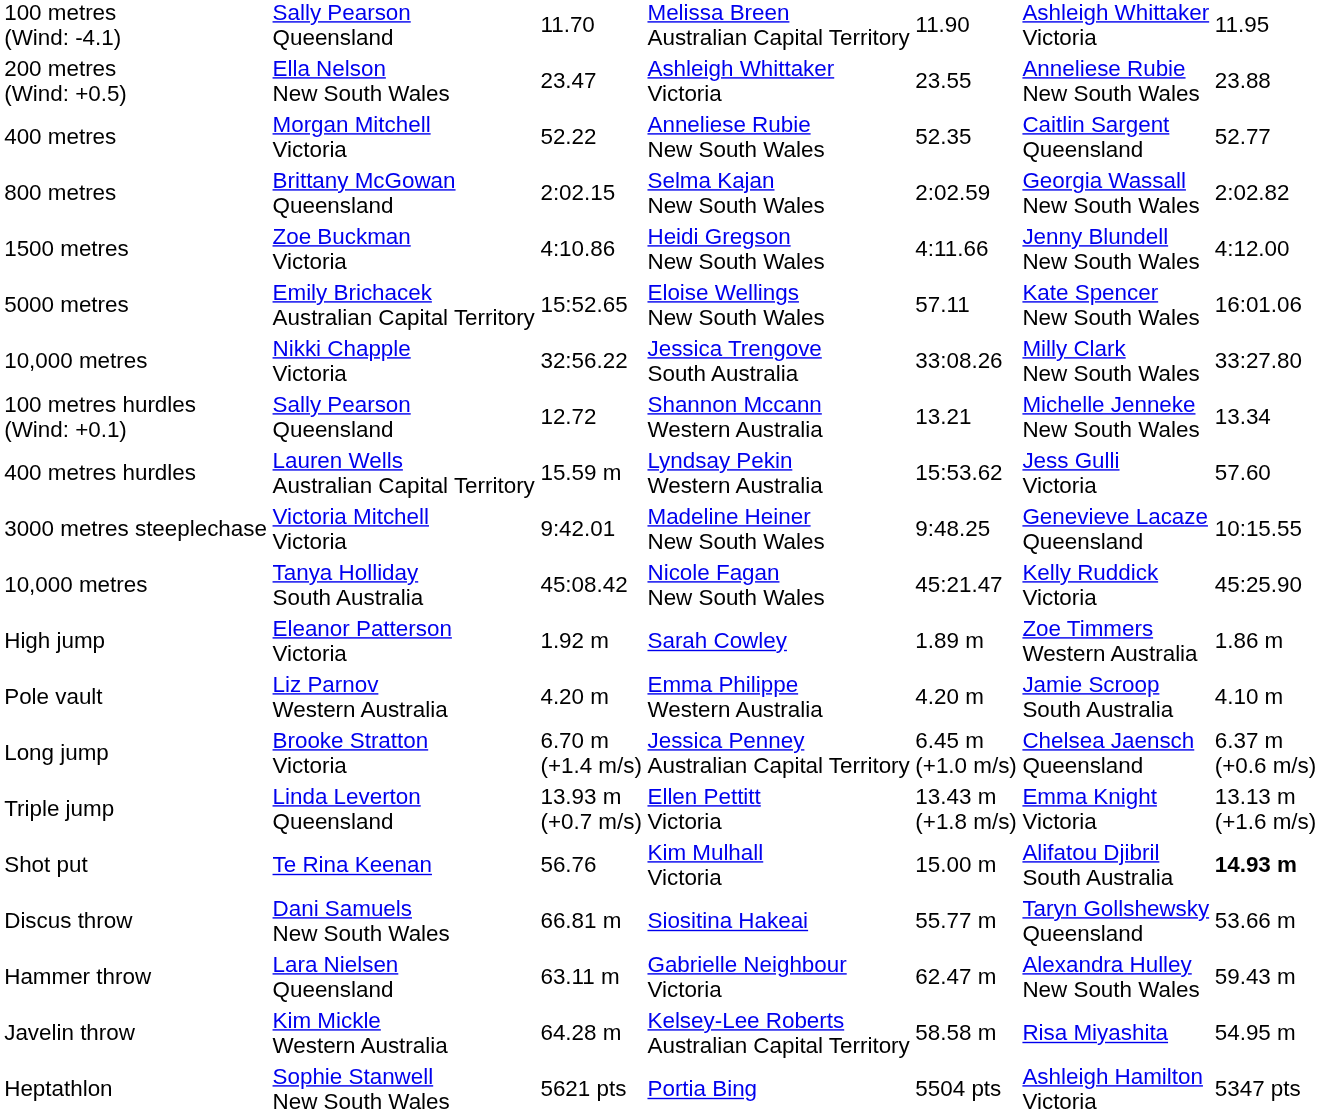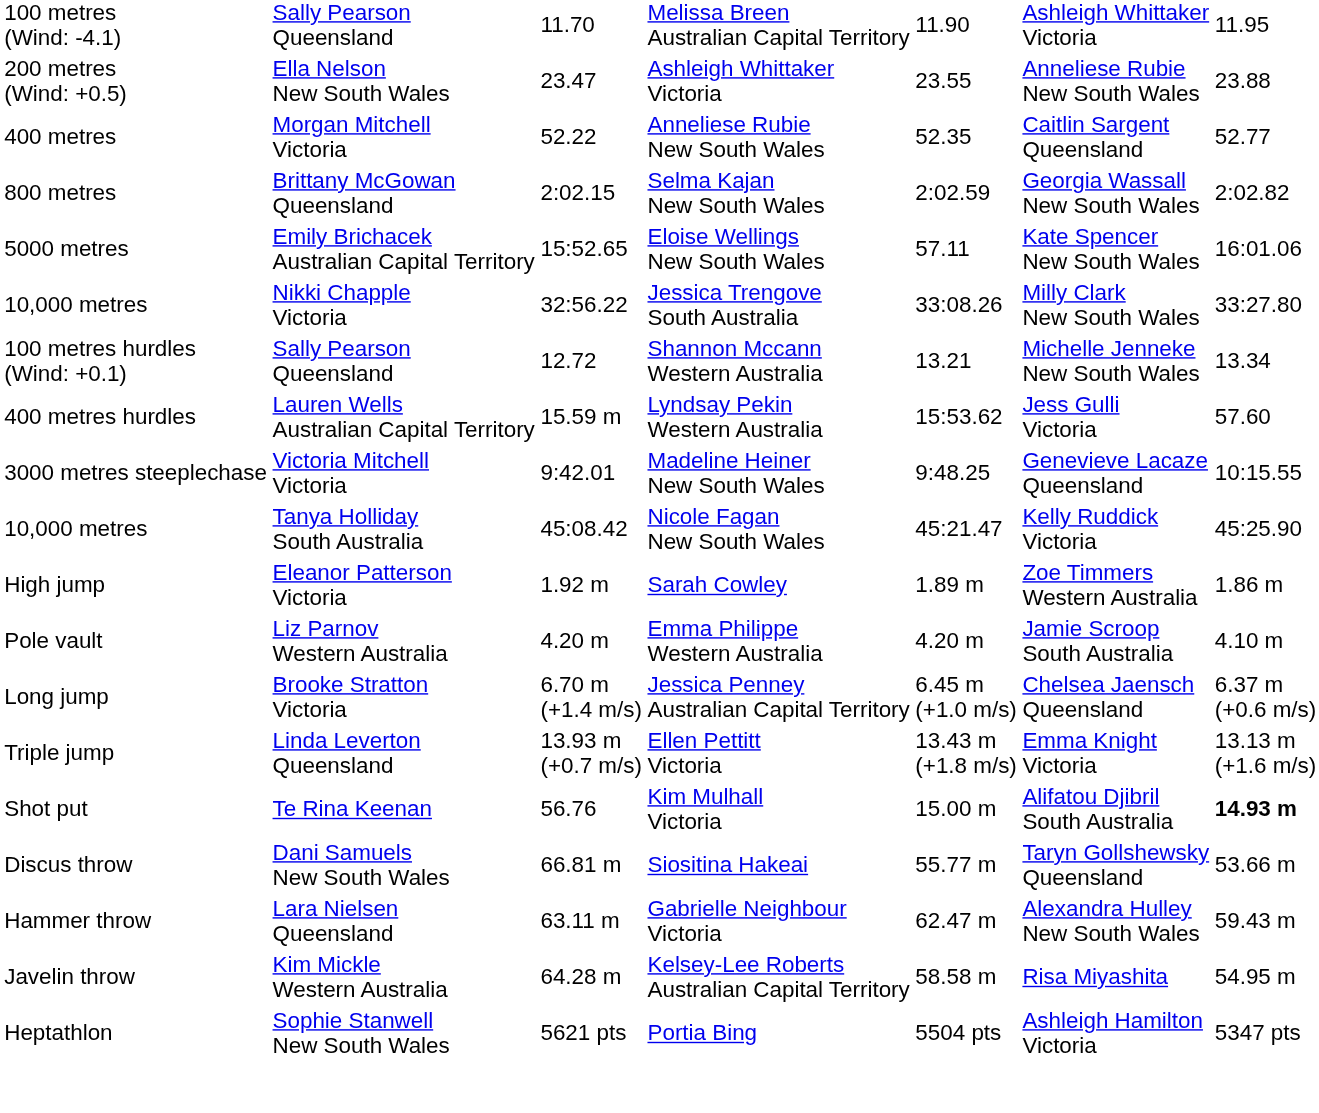 <table>
 <tr>
 <td>100 metres<br>(Wind: -4.1)</td>
 <td><a href='#'>Sally Pearson</a><br>Queensland</td>
 <td>11.70</td>
 <td><a href='#'>Melissa Breen</a><br>Australian Capital Territory</td>
 <td>11.90</td>
 <td><a href='#'>Ashleigh Whittaker</a><br>Victoria</td>
 <td>11.95</td>
 </tr>
 <tr>
 <td>200 metres<br>(Wind: +0.5)</td>
 <td><a href='#'>Ella Nelson</a><br>New South Wales</td>
 <td>23.47</td>
 <td><a href='#'>Ashleigh Whittaker</a><br>Victoria</td>
 <td>23.55</td>
 <td><a href='#'>Anneliese Rubie</a><br>New South Wales</td>
 <td>23.88</td>
 </tr>
 <tr>
 <td>400 metres</td>
 <td><a href='#'>Morgan Mitchell</a><br>Victoria</td>
 <td>52.22</td>
 <td><a href='#'>Anneliese Rubie</a><br>New South Wales</td>
 <td>52.35</td>
 <td><a href='#'>Caitlin Sargent</a><br>Queensland</td>
 <td>52.77</td>
 </tr>
 <tr>
 <td>800 metres</td>
 <td><a href='#'>Brittany McGowan</a><br>Queensland</td>
 <td>2:02.15</td>
 <td><a href='#'>Selma Kajan</a><br>New South Wales</td>
 <td>2:02.59</td>
 <td><a href='#'>Georgia Wassall</a><br>New South Wales</td>
 <td>2:02.82</td>
-</tr>
-<tr>
-<td>1500 metres</td>
-<td><a href='#'>Zoe Buckman</a><br>Victoria</td>
-<td>4:10.86</td>
-<td><a href='#'>Heidi Gregson</a><br>New South Wales</td>
-<td>4:11.66</td>
-<td><a href='#'>Jenny Blundell</a><br>New South Wales</td>
-<td>4:12.00</td>
 </tr>
 <tr>
 <td>5000 metres</td>
 <td><a href='#'>Emily Brichacek</a><br>Australian Capital Territory</td>
 <td>15:52.65</td>
 <td><a href='#'>Eloise Wellings</a><br>New South Wales</td>
 <td>57.11</td>
 <td><a href='#'>Kate Spencer</a><br>New South Wales</td>
 <td>16:01.06</td>
 </tr>
 <tr>
 <td>10,000 metres</td>
 <td><a href='#'>Nikki Chapple</a><br>Victoria</td>
 <td>32:56.22</td>
 <td><a href='#'>Jessica Trengove</a><br>South Australia</td>
 <td>33:08.26</td>
 <td><a href='#'>Milly Clark</a><br>New South Wales</td>
 <td>33:27.80</td>
 </tr>
 <tr>
 <td>100 metres hurdles<br>(Wind: +0.1)</td>
 <td><a href='#'>Sally Pearson</a><br>Queensland</td>
 <td>12.72</td>
 <td><a href='#'>Shannon Mccann</a><br>Western Australia</td>
 <td>13.21</td>
 <td><a href='#'>Michelle Jenneke</a><br>New South Wales</td>
 <td>13.34</td>
 </tr>
 <tr>
 <td>400 metres hurdles</td>
 <td><a href='#'>Lauren Wells</a><br>Australian Capital Territory</td>
 <td>15.59 m</td>
 <td><a href='#'>Lyndsay Pekin</a><br>Western Australia</td>
 <td>15:53.62</td>
 <td><a href='#'>Jess Gulli</a><br>Victoria</td>
 <td>57.60</td>
 </tr>
 <tr>
 <td>3000 metres steeplechase</td>
 <td><a href='#'>Victoria Mitchell</a><br>Victoria</td>
 <td>9:42.01</td>
 <td><a href='#'>Madeline Heiner</a><br>New South Wales</td>
 <td>9:48.25</td>
 <td><a href='#'>Genevieve Lacaze</a><br>Queensland</td>
 <td>10:15.55</td>
 </tr>
 <tr>
 <td>10,000 metres</td>
 <td><a href='#'>Tanya Holliday</a><br>South Australia</td>
 <td>45:08.42</td>
 <td><a href='#'>Nicole Fagan</a><br>New South Wales</td>
 <td>45:21.47</td>
 <td><a href='#'>Kelly Ruddick</a><br>Victoria</td>
 <td>45:25.90</td>
 </tr>
 <tr>
 <td>High jump</td>
 <td><a href='#'>Eleanor Patterson</a><br>Victoria</td>
 <td>1.92 m</td>
 <td><a href='#'>Sarah Cowley</a><br></td>
 <td>1.89 m</td>
 <td><a href='#'>Zoe Timmers</a><br>Western Australia</td>
 <td>1.86 m</td>
 </tr>
 <tr>
 <td>Pole vault</td>
 <td><a href='#'>Liz Parnov</a><br>Western Australia</td>
 <td>4.20 m</td>
 <td><a href='#'>Emma Philippe</a><br>Western Australia</td>
 <td>4.20 m</td>
 <td><a href='#'>Jamie Scroop</a><br>South Australia</td>
 <td>4.10 m</td>
 </tr>
 <tr>
 <td>Long jump</td>
 <td><a href='#'>Brooke Stratton</a><br>Victoria</td>
 <td>6.70 m <br>(+1.4 m/s)</td>
 <td><a href='#'>Jessica Penney</a><br>Australian Capital Territory</td>
 <td>6.45 m <br>(+1.0 m/s)</td>
 <td><a href='#'>Chelsea Jaensch</a><br>Queensland</td>
 <td>6.37 m <br>(+0.6 m/s)</td>
 </tr>
 <tr>
 <td>Triple jump</td>
 <td><a href='#'>Linda Leverton</a><br>Queensland</td>
 <td>13.93 m <br>(+0.7 m/s)</td>
 <td><a href='#'>Ellen Pettitt</a><br>Victoria</td>
 <td>13.43 m <br>(+1.8 m/s)</td>
 <td><a href='#'>Emma Knight</a><br>Victoria</td>
 <td>13.13 m <br>(+1.6 m/s)</td>
 </tr>
 <tr>
 <td>Shot put</td>
 <td><a href='#'>Te Rina Keenan</a><br></td>
 <td>56.76</td>
 <td><a href='#'>Kim Mulhall</a><br>Victoria</td>
 <td>15.00 m</td>
 <td><a href='#'>Alifatou Djibril</a><br>South Australia</td>
 <td><strong>14.93 m</strong></td>
 </tr>
 <tr>
 <td>Discus throw</td>
 <td><a href='#'>Dani Samuels</a><br>New South Wales</td>
 <td>66.81 m</td>
 <td><a href='#'>Siositina Hakeai</a><br></td>
 <td>55.77 m</td>
 <td><a href='#'>Taryn Gollshewsky</a><br>Queensland</td>
 <td>53.66 m</td>
 </tr>
 <tr>
 <td>Hammer throw</td>
 <td><a href='#'>Lara Nielsen</a><br>Queensland</td>
 <td>63.11 m</td>
 <td><a href='#'>Gabrielle Neighbour</a><br>Victoria</td>
 <td>62.47 m</td>
 <td><a href='#'>Alexandra Hulley</a><br>New South Wales</td>
 <td>59.43 m</td>
 </tr>
 <tr>
 <td>Javelin throw</td>
 <td><a href='#'>Kim Mickle</a><br>Western Australia</td>
 <td>64.28 m</td>
 <td><a href='#'>Kelsey-Lee Roberts</a><br>Australian Capital Territory</td>
 <td>58.58 m</td>
 <td><a href='#'>Risa Miyashita</a><br></td>
 <td>54.95 m</td>
 </tr>
 <tr>
 <td>Heptathlon</td>
 <td><a href='#'>Sophie Stanwell</a><br>New South Wales</td>
 <td>5621 pts</td>
 <td><a href='#'>Portia Bing</a><br></td>
 <td>5504 pts</td>
 <td><a href='#'>Ashleigh Hamilton</a><br>Victoria</td>
 <td>5347 pts</td>
 </tr>
 <tr>
 </tr>
 </table>
